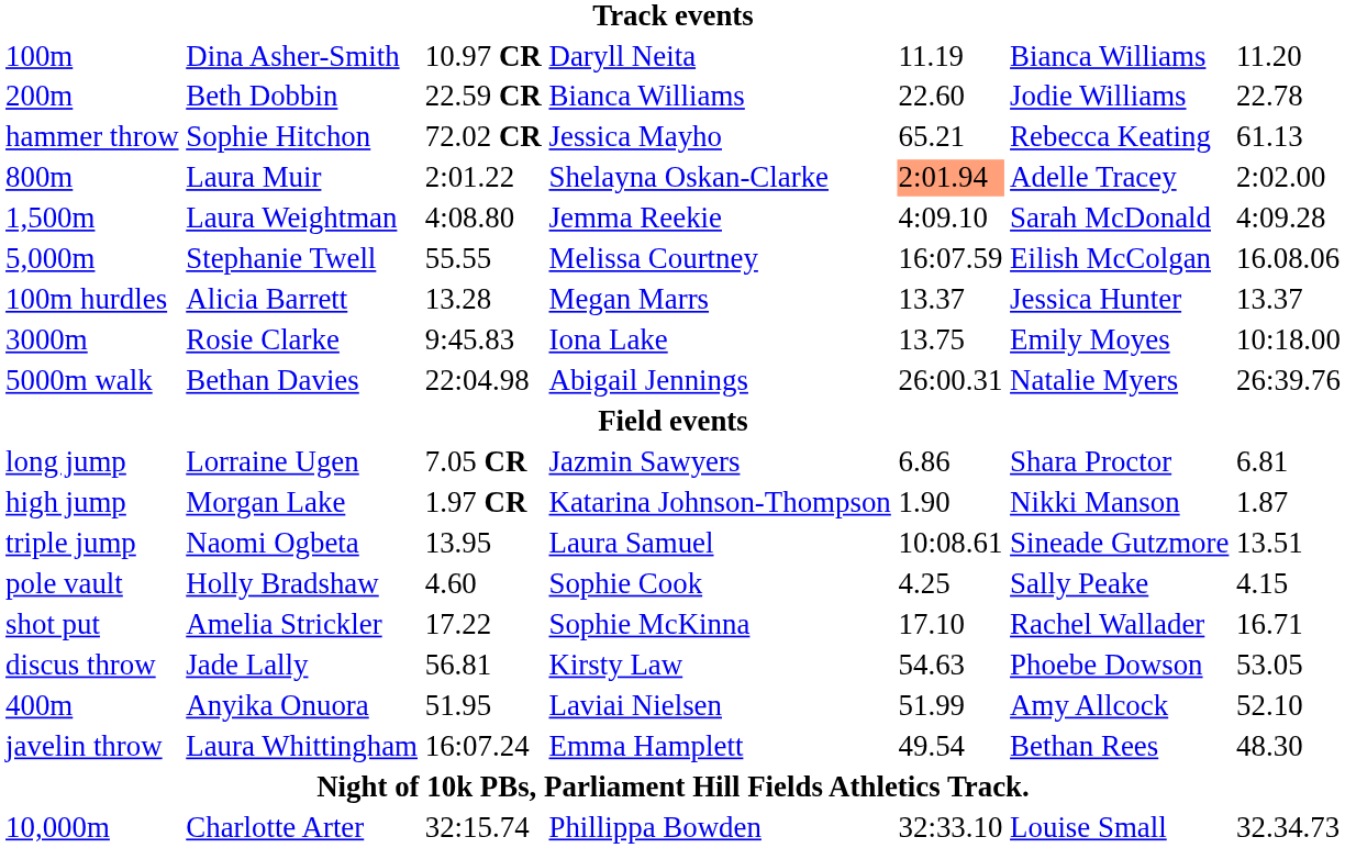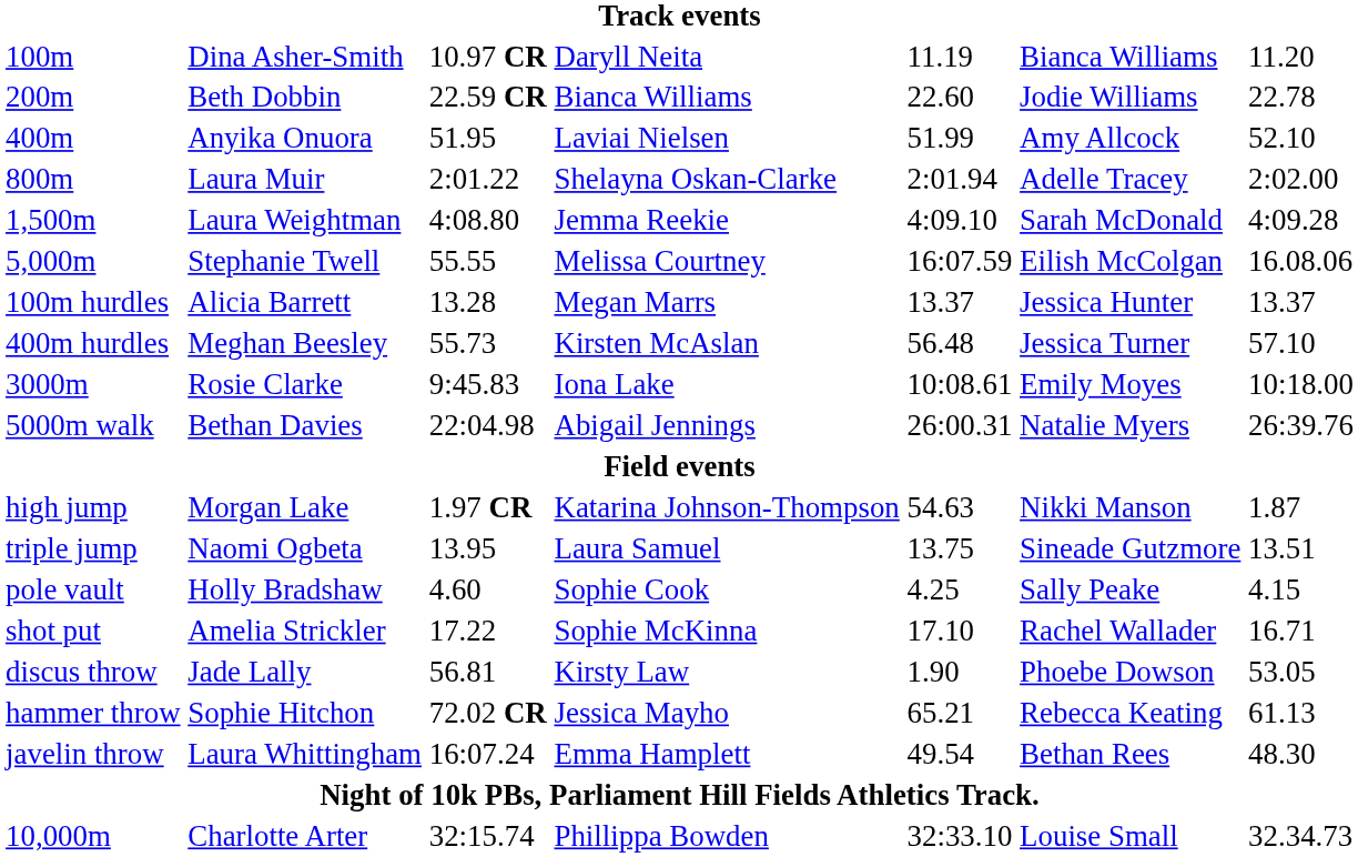 <table>
 <tr>
 <th colspan=7>Track events</th>
 </tr>
 <tr>
 <td><a href='#'>100m</a></td>
 <td><a href='#'>Dina Asher-Smith</a></td>
 <td>10.97 <strong>CR</strong></td>
 <td><a href='#'>Daryll Neita</a></td>
 <td>11.19</td>
 <td><a href='#'>Bianca Williams</a></td>
 <td>11.20</td>
 </tr>
 <tr>
 <td><a href='#'>200m</a></td>
 <td> <a href='#'>Beth Dobbin</a></td>
 <td>22.59 <strong>CR</strong></td>
 <td><a href='#'>Bianca Williams</a></td>
 <td>22.60</td>
 <td><a href='#'>Jodie Williams</a></td>
 <td>22.78</td>
 </tr>
 <tr>
-<td><a href='#'>hammer throw</a></td>
-<td><a href='#'>Sophie Hitchon</a></td>
-<td>72.02 <strong>CR</strong></td>
-<td><a href='#'>Jessica Mayho</a></td>
-<td>65.21</td>
-<td><a href='#'>Rebecca Keating</a></td>
-<td>61.13</td>
+<td><a href='#'>400m</a></td>
+<td><a href='#'>Anyika Onuora</a></td>
+<td>51.95</td>
+<td><a href='#'>Laviai Nielsen</a></td>
+<td>51.99</td>
+<td><a href='#'>Amy Allcock</a></td>
+<td>52.10</td>
 </tr>
 <tr>
 <td><a href='#'>800m</a></td>
 <td> <a href='#'>Laura Muir</a></td>
 <td>2:01.22</td>
 <td><a href='#'>Shelayna Oskan-Clarke</a></td>
-<td style="background: lightsalmon;">2:01.94</td>
+<td>2:01.94</td>
 <td><a href='#'>Adelle Tracey</a></td>
 <td>2:02.00</td>
 </tr>
 <tr>
 <td><a href='#'>1,500m</a></td>
 <td><a href='#'>Laura Weightman</a></td>
 <td>4:08.80</td>
 <td> <a href='#'>Jemma Reekie</a></td>
 <td>4:09.10</td>
 <td><a href='#'>Sarah McDonald</a></td>
 <td>4:09.28</td>
 </tr>
 <tr>
 <td><a href='#'>5,000m</a></td>
 <td> <a href='#'>Stephanie Twell</a></td>
 <td>55.55</td>
 <td><a href='#'>Melissa Courtney</a></td>
 <td>16:07.59</td>
 <td> <a href='#'>Eilish McColgan</a></td>
 <td>16.08.06</td>
 </tr>
 <tr>
 <td><a href='#'>100m hurdles</a></td>
 <td><a href='#'>Alicia Barrett</a></td>
 <td>13.28</td>
 <td><a href='#'>Megan Marrs</a></td>
 <td>13.37</td>
 <td><a href='#'>Jessica Hunter</a></td>
 <td>13.37</td>
 </tr>
 <tr>
+<td><a href='#'>400m hurdles</a></td>
+<td><a href='#'>Meghan Beesley</a></td>
+<td>55.73</td>
+<td> <a href='#'>Kirsten McAslan</a></td>
+<td>56.48</td>
+<td><a href='#'>Jessica Turner</a></td>
+<td>57.10</td>
+</tr>
+<tr>
 <td><a href='#'>3000m </a></td>
 <td><a href='#'>Rosie Clarke</a></td>
 <td>9:45.83</td>
 <td><a href='#'>Iona Lake</a></td>
-<td>13.75</td>
+<td>10:08.61</td>
 <td><a href='#'>Emily Moyes</a></td>
 <td>10:18.00</td>
 </tr>
 <tr>
 <td><a href='#'>5000m walk</a></td>
 <td> <a href='#'>Bethan Davies</a></td>
 <td>22:04.98</td>
 <td><a href='#'>Abigail Jennings</a></td>
 <td>26:00.31</td>
 <td><a href='#'>Natalie Myers</a></td>
 <td>26:39.76</td>
 </tr>
 <tr>
 <th colspan=7>Field events</th>
 </tr>
 <tr>
-<td><a href='#'>long jump</a></td>
-<td><a href='#'>Lorraine Ugen</a></td>
-<td>7.05 <strong>CR</strong></td>
-<td><a href='#'>Jazmin Sawyers</a></td>
-<td>6.86</td>
-<td><a href='#'>Shara Proctor</a></td>
-<td>6.81</td>
-</tr>
-<tr>
 <td><a href='#'>high jump</a></td>
 <td><a href='#'>Morgan Lake</a></td>
 <td>1.97 <strong>CR</strong></td>
 <td><a href='#'>Katarina Johnson-Thompson</a></td>
-<td>1.90</td>
+<td>54.63</td>
 <td> <a href='#'>Nikki Manson</a></td>
 <td>1.87</td>
 </tr>
 <tr>
 <td><a href='#'>triple jump</a></td>
 <td><a href='#'>Naomi Ogbeta</a></td>
 <td>13.95</td>
 <td><a href='#'>Laura Samuel</a></td>
-<td>10:08.61</td>
+<td>13.75</td>
 <td><a href='#'>Sineade Gutzmore</a></td>
 <td>13.51</td>
 </tr>
 <tr>
 <td><a href='#'>pole vault</a></td>
 <td><a href='#'>Holly Bradshaw</a></td>
 <td>4.60</td>
 <td><a href='#'>Sophie Cook</a></td>
 <td>4.25</td>
 <td><a href='#'>Sally Peake</a></td>
 <td>4.15</td>
 </tr>
 <tr>
 <td><a href='#'>shot put</a></td>
 <td><a href='#'>Amelia Strickler</a></td>
 <td>17.22</td>
 <td><a href='#'>Sophie McKinna</a></td>
 <td>17.10</td>
 <td><a href='#'>Rachel Wallader</a></td>
 <td>16.71</td>
 </tr>
 <tr>
 <td><a href='#'>discus throw</a></td>
 <td><a href='#'>Jade Lally</a></td>
 <td>56.81</td>
 <td> <a href='#'>Kirsty Law</a></td>
-<td>54.63</td>
+<td>1.90</td>
 <td><a href='#'>Phoebe Dowson</a></td>
 <td>53.05</td>
 </tr>
 <tr>
-<td><a href='#'>400m</a></td>
-<td><a href='#'>Anyika Onuora</a></td>
-<td>51.95</td>
-<td><a href='#'>Laviai Nielsen</a></td>
-<td>51.99</td>
-<td><a href='#'>Amy Allcock</a></td>
-<td>52.10</td>
+<td><a href='#'>hammer throw</a></td>
+<td><a href='#'>Sophie Hitchon</a></td>
+<td>72.02 <strong>CR</strong></td>
+<td><a href='#'>Jessica Mayho</a></td>
+<td>65.21</td>
+<td><a href='#'>Rebecca Keating</a></td>
+<td>61.13</td>
 </tr>
 <tr>
 <td><a href='#'>javelin throw</a></td>
 <td><a href='#'>Laura Whittingham</a></td>
 <td>16:07.24</td>
 <td><a href='#'>Emma Hamplett</a></td>
 <td>49.54</td>
 <td><a href='#'>Bethan Rees</a></td>
 <td>48.30</td>
 </tr>
 <tr>
 <th colspan=7>Night of 10k PBs, Parliament Hill Fields Athletics Track.</th>
 </tr>
 <tr>
 <td><a href='#'>10,000m</a></td>
 <td><a href='#'>Charlotte Arter</a></td>
 <td>32:15.74</td>
 <td><a href='#'>Phillippa Bowden</a></td>
 <td>32:33.10</td>
 <td><a href='#'>Louise Small</a></td>
 <td>32.34.73</td>
 </tr>
 </table>
